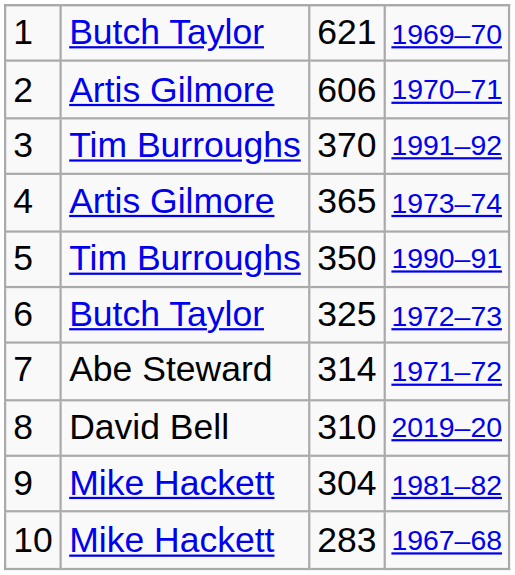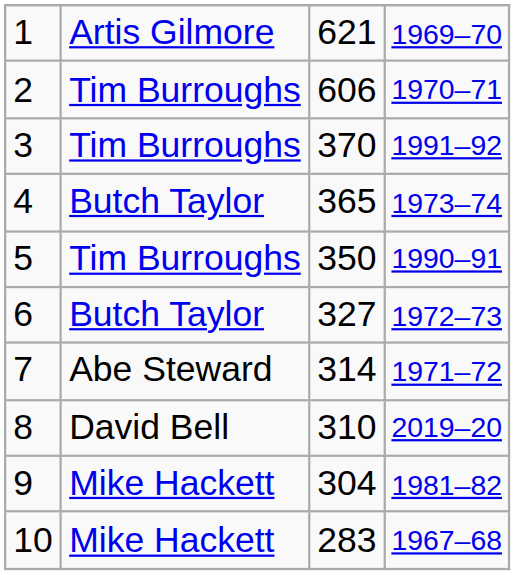 <table class="wikitable">
 <tr>
 </tr>
 <tr>
 <td>1</td>
-<td><a href='#'>Butch Taylor</a></td>
+<td><a href='#'>Artis Gilmore</a></td>
 <td>621</td>
 <td style="font-size:80%;"><a href='#'>1969–70</a></td>
 </tr>
 <tr>
 <td>2</td>
-<td><a href='#'>Artis Gilmore</a></td>
+<td><a href='#'>Tim Burroughs</a></td>
 <td>606</td>
 <td style="font-size:80%;"><a href='#'>1970–71</a></td>
 </tr>
 <tr>
 <td>3</td>
 <td><a href='#'>Tim Burroughs</a></td>
 <td>370</td>
 <td style="font-size:80%;"><a href='#'>1991–92</a></td>
 </tr>
 <tr>
 <td>4</td>
-<td><a href='#'>Artis Gilmore</a></td>
+<td><a href='#'>Butch Taylor</a></td>
 <td>365</td>
 <td style="font-size:80%;"><a href='#'>1973–74</a></td>
 </tr>
 <tr>
 <td>5</td>
 <td><a href='#'>Tim Burroughs</a></td>
 <td>350</td>
 <td style="font-size:80%;"><a href='#'>1990–91</a></td>
 </tr>
 <tr>
 <td>6</td>
 <td><a href='#'>Butch Taylor</a></td>
-<td>325</td>
+<td>327</td>
 <td style="font-size:80%;"><a href='#'>1972–73</a></td>
 </tr>
 <tr>
 <td>7</td>
 <td>Abe Steward</td>
 <td>314</td>
 <td style="font-size:80%;"><a href='#'>1971–72</a></td>
 </tr>
 <tr>
 <td>8</td>
 <td>David Bell</td>
 <td>310</td>
 <td style="font-size:80%;"><a href='#'>2019–20</a></td>
 </tr>
 <tr>
 <td>9</td>
 <td><a href='#'>Mike Hackett</a></td>
 <td>304</td>
 <td style="font-size:80%;"><a href='#'>1981–82</a></td>
 </tr>
 <tr>
 <td>10</td>
 <td><a href='#'>Mike Hackett</a></td>
 <td>283</td>
 <td style="font-size:80%;"><a href='#'>1967–68</a></td>
 </tr>
 </table>
